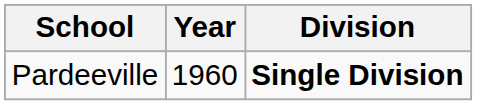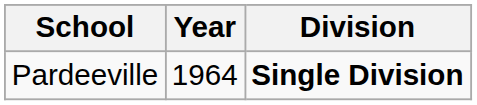 <table class="wikitable">
 <tr>
 <th>School</th>
 <th>Year</th>
 <th>Division</th>
 </tr>
 <tr>
 <td>Pardeeville</td>
-<td>1960</td>
+<td>1964</td>
 <td><strong>Single Division</strong></td>
 </tr>
 </table>
